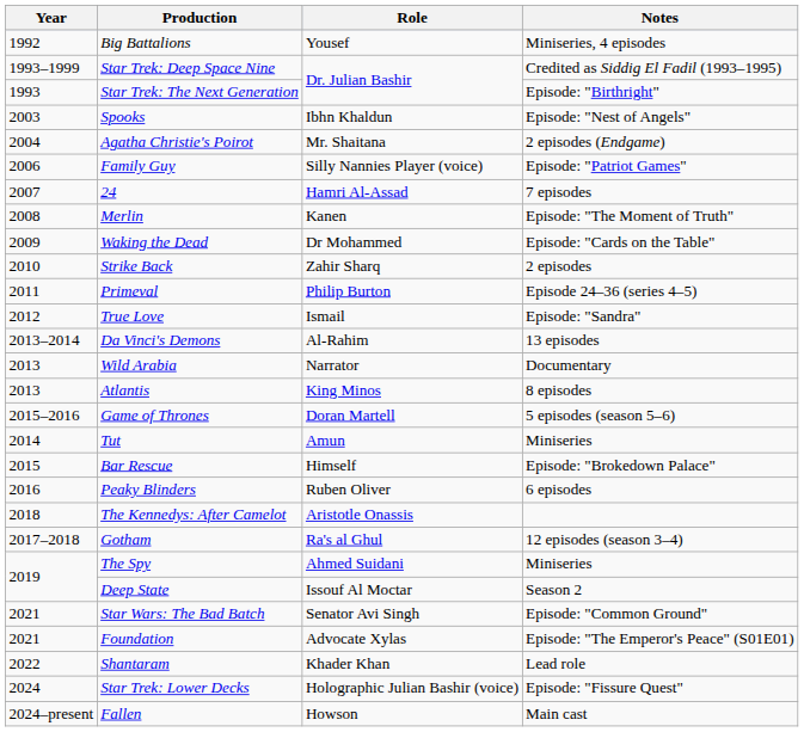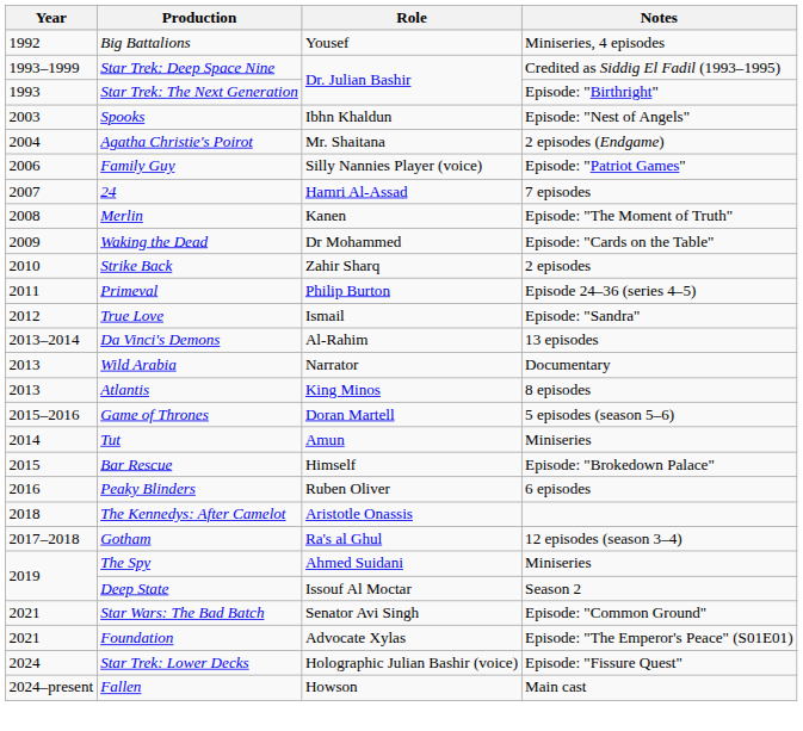 <table class="wikitable sortable">
 <tr style="background:#B0C4DE;">
 <th>Year</th>
 <th>Production</th>
 <th>Role</th>
 <th class="unsortable">Notes</th>
 </tr>
 <tr>
 <td>1992</td>
 <td><em>Big Battalions</em></td>
 <td>Yousef</td>
 <td>Miniseries, 4 episodes</td>
 </tr>
 <tr>
 <td>1993–1999</td>
 <td><em><a href='#'>Star Trek: Deep Space Nine</a></em></td>
 <td rowspan=2><a href='#'>Dr. Julian Bashir</a></td>
 <td>Credited as <em>Siddig El Fadil</em> (1993–1995)</td>
 </tr>
 <tr>
 <td>1993</td>
 <td><em><a href='#'>Star Trek: The Next Generation</a></em></td>
 <td>Episode: "<a href='#'>Birthright</a>"</td>
 </tr>
 <tr>
 <td>2003</td>
 <td><em><a href='#'>Spooks</a></em></td>
 <td>Ibhn Khaldun</td>
 <td>Episode: "Nest of Angels"</td>
 </tr>
 <tr>
 <td>2004</td>
 <td><em><a href='#'>Agatha Christie's Poirot</a> </em></td>
 <td>Mr. Shaitana</td>
 <td>2 episodes (<em>Endgame</em>)</td>
 </tr>
 <tr>
 <td>2006</td>
 <td><em><a href='#'>Family Guy</a></em></td>
 <td>Silly Nannies Player (voice)</td>
 <td>Episode: "<a href='#'>Patriot Games</a>"</td>
 </tr>
 <tr>
 <td>2007</td>
 <td><em><a href='#'>24</a></em></td>
 <td><a href='#'>Hamri Al-Assad</a></td>
 <td>7 episodes</td>
 </tr>
 <tr>
 <td>2008</td>
 <td><em><a href='#'>Merlin</a></em></td>
 <td>Kanen</td>
 <td>Episode: "The Moment of Truth"</td>
 </tr>
 <tr>
 <td>2009</td>
 <td><em><a href='#'>Waking the Dead</a></em></td>
 <td>Dr Mohammed</td>
 <td>Episode: "Cards on the Table"</td>
 </tr>
 <tr>
 <td>2010</td>
 <td><em><a href='#'>Strike Back</a></em></td>
 <td>Zahir Sharq</td>
 <td>2 episodes</td>
 </tr>
 <tr>
 <td>2011</td>
 <td><em><a href='#'>Primeval</a></em></td>
 <td><a href='#'>Philip Burton</a></td>
 <td>Episode 24–36 (series 4–5)</td>
 </tr>
 <tr>
 <td>2012</td>
 <td><em><a href='#'>True Love</a></em></td>
 <td>Ismail</td>
 <td>Episode: "Sandra"</td>
 </tr>
 <tr>
 <td>2013–2014</td>
 <td><em><a href='#'>Da Vinci's Demons</a></em></td>
 <td>Al-Rahim</td>
 <td>13 episodes</td>
 </tr>
 <tr>
 <td>2013</td>
 <td><em><a href='#'>Wild Arabia</a></em></td>
 <td>Narrator</td>
 <td>Documentary</td>
 </tr>
 <tr>
 <td>2013</td>
 <td><em><a href='#'>Atlantis</a></em></td>
 <td><a href='#'>King Minos</a></td>
 <td>8 episodes</td>
 </tr>
 <tr>
 <td>2015–2016</td>
 <td><em><a href='#'>Game of Thrones</a></em></td>
 <td><a href='#'>Doran Martell</a></td>
 <td>5 episodes (season 5–6)</td>
 </tr>
 <tr>
 <td>2014</td>
 <td><em><a href='#'>Tut</a></em></td>
 <td><a href='#'>Amun</a></td>
 <td>Miniseries</td>
 </tr>
 <tr>
 <td>2015</td>
 <td><em><a href='#'>Bar Rescue</a></em></td>
 <td>Himself</td>
 <td>Episode: "Brokedown Palace"</td>
 </tr>
 <tr>
 <td>2016</td>
 <td><em><a href='#'>Peaky Blinders</a></em></td>
 <td>Ruben Oliver</td>
 <td>6 episodes</td>
 </tr>
 <tr>
 <td>2018</td>
 <td><em><a href='#'>The Kennedys: After Camelot</a></em></td>
 <td><a href='#'>Aristotle Onassis</a></td>
 <td></td>
 </tr>
 <tr>
 <td>2017–2018</td>
 <td><em><a href='#'>Gotham</a></em></td>
 <td><a href='#'>Ra's al Ghul</a></td>
 <td>12 episodes (season 3–4)</td>
 </tr>
 <tr>
 <td rowspan="2">2019</td>
 <td><em><a href='#'>The Spy</a></em></td>
 <td><a href='#'>Ahmed Suidani</a></td>
 <td>Miniseries</td>
 </tr>
 <tr>
 <td><em><a href='#'>Deep State</a></em></td>
 <td>Issouf Al Moctar</td>
 <td>Season 2</td>
 </tr>
 <tr>
 <td>2021</td>
 <td><em><a href='#'>Star Wars: The Bad Batch</a></em></td>
 <td>Senator Avi Singh</td>
 <td>Episode: "Common Ground"</td>
 </tr>
 <tr>
 <td>2021</td>
 <td><em><a href='#'>Foundation</a></em></td>
 <td>Advocate Xylas</td>
 <td>Episode: "The Emperor's Peace" (S01E01)</td>
 </tr>
 <tr>
-<td>2022</td>
-<td><em><a href='#'>Shantaram</a></em></td>
-<td>Khader Khan</td>
-<td>Lead role</td>
-</tr>
-<tr>
 <td>2024</td>
 <td><em><a href='#'>Star Trek: Lower Decks</a></em></td>
 <td>Holographic Julian Bashir (voice)</td>
 <td>Episode: "Fissure Quest"</td>
 </tr>
 <tr>
 <td>2024–present</td>
 <td><em><a href='#'>Fallen</a></em></td>
 <td>Howson</td>
 <td>Main cast</td>
 </tr>
 </table>
